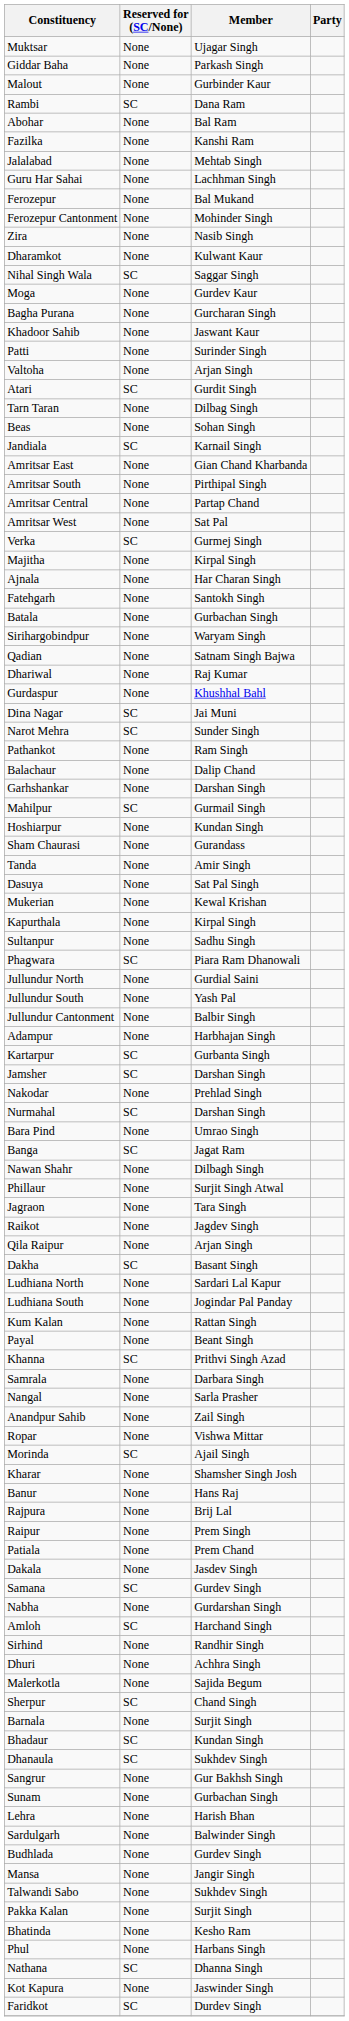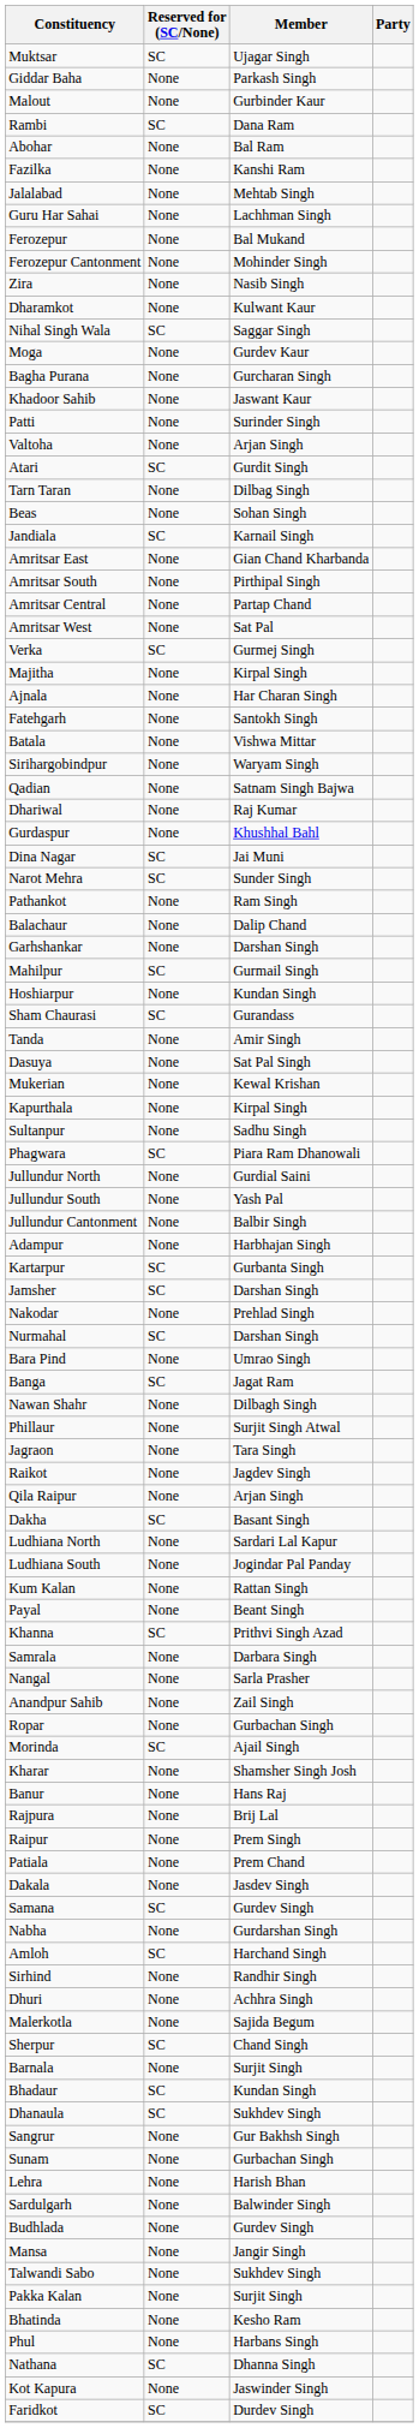 <table class="wikitable sortable">
 <tr>
 <th>Constituency</th>
 <th>Reserved for<br>(<a href='#'>SC</a>/None)</th>
 <th>Member</th>
 <th colspan=2>Party</th>
 </tr>
 <tr>
 <td>Muktsar</td>
-<td>None</td>
+<td>SC</td>
 <td>Ujagar Singh</td>
 <td></td>
 </tr>
 <tr>
 <td>Giddar Baha</td>
 <td>None</td>
 <td>Parkash Singh</td>
 <td></td>
 </tr>
 <tr>
 <td>Malout</td>
 <td>None</td>
 <td>Gurbinder Kaur</td>
 <td></td>
 </tr>
 <tr>
 <td>Rambi</td>
 <td>SC</td>
 <td>Dana Ram</td>
 <td></td>
 </tr>
 <tr>
 <td>Abohar</td>
 <td>None</td>
 <td>Bal Ram</td>
 <td></td>
 </tr>
 <tr>
 <td>Fazilka</td>
 <td>None</td>
 <td>Kanshi Ram</td>
 <td></td>
 </tr>
 <tr>
 <td>Jalalabad</td>
 <td>None</td>
 <td>Mehtab Singh</td>
 <td></td>
 </tr>
 <tr>
 <td>Guru Har Sahai</td>
 <td>None</td>
 <td>Lachhman Singh</td>
 <td></td>
 </tr>
 <tr>
 <td>Ferozepur</td>
 <td>None</td>
 <td>Bal Mukand</td>
 <td></td>
 </tr>
 <tr>
 <td>Ferozepur Cantonment</td>
 <td>None</td>
 <td>Mohinder Singh</td>
 <td></td>
 </tr>
 <tr>
 <td>Zira</td>
 <td>None</td>
 <td>Nasib Singh</td>
 <td></td>
 </tr>
 <tr>
 <td>Dharamkot</td>
 <td>None</td>
 <td>Kulwant Kaur</td>
 <td></td>
 </tr>
 <tr>
 <td>Nihal Singh Wala</td>
 <td>SC</td>
 <td>Saggar Singh</td>
 <td></td>
 </tr>
 <tr>
 <td>Moga</td>
 <td>None</td>
 <td>Gurdev Kaur</td>
 <td></td>
 </tr>
 <tr>
 <td>Bagha Purana</td>
 <td>None</td>
 <td>Gurcharan Singh</td>
 <td></td>
 </tr>
 <tr>
 <td>Khadoor Sahib</td>
 <td>None</td>
 <td>Jaswant Kaur</td>
 <td></td>
 </tr>
 <tr>
 <td>Patti</td>
 <td>None</td>
 <td>Surinder Singh</td>
 <td></td>
 </tr>
 <tr>
 <td>Valtoha</td>
 <td>None</td>
 <td>Arjan Singh</td>
 <td></td>
 </tr>
 <tr>
 <td>Atari</td>
 <td>SC</td>
 <td>Gurdit Singh</td>
 <td></td>
 </tr>
 <tr>
 <td>Tarn Taran</td>
 <td>None</td>
 <td>Dilbag Singh</td>
 <td></td>
 </tr>
 <tr>
 <td>Beas</td>
 <td>None</td>
 <td>Sohan Singh</td>
 <td></td>
 </tr>
 <tr>
 <td>Jandiala</td>
 <td>SC</td>
 <td>Karnail Singh</td>
 <td></td>
 </tr>
 <tr>
 <td>Amritsar East</td>
 <td>None</td>
 <td>Gian Chand Kharbanda</td>
 <td></td>
 </tr>
 <tr>
 <td>Amritsar South</td>
 <td>None</td>
 <td>Pirthipal Singh</td>
 <td></td>
 </tr>
 <tr>
 <td>Amritsar Central</td>
 <td>None</td>
 <td>Partap Chand</td>
 <td></td>
 </tr>
 <tr>
 <td>Amritsar West</td>
 <td>None</td>
 <td>Sat Pal</td>
 <td></td>
 </tr>
 <tr>
 <td>Verka</td>
 <td>SC</td>
 <td>Gurmej Singh</td>
 <td></td>
 </tr>
 <tr>
 <td>Majitha</td>
 <td>None</td>
 <td>Kirpal Singh</td>
 <td></td>
 </tr>
 <tr>
 <td>Ajnala</td>
 <td>None</td>
 <td>Har Charan Singh</td>
 <td></td>
 </tr>
 <tr>
 <td>Fatehgarh</td>
 <td>None</td>
 <td>Santokh Singh</td>
 <td></td>
 </tr>
 <tr>
 <td>Batala</td>
 <td>None</td>
-<td>Gurbachan Singh</td>
+<td>Vishwa Mittar</td>
 <td></td>
 </tr>
 <tr>
 <td>Sirihargobindpur</td>
 <td>None</td>
 <td>Waryam Singh</td>
 <td></td>
 </tr>
 <tr>
 <td>Qadian</td>
 <td>None</td>
 <td>Satnam Singh Bajwa</td>
 <td></td>
 </tr>
 <tr>
 <td>Dhariwal</td>
 <td>None</td>
 <td>Raj Kumar</td>
 <td></td>
 </tr>
 <tr>
 <td>Gurdaspur</td>
 <td>None</td>
 <td><a href='#'>Khushhal Bahl</a></td>
 <td></td>
 </tr>
 <tr>
 <td>Dina Nagar</td>
 <td>SC</td>
 <td>Jai Muni</td>
 <td></td>
 </tr>
 <tr>
 <td>Narot Mehra</td>
 <td>SC</td>
 <td>Sunder Singh</td>
 <td></td>
 </tr>
 <tr>
 <td>Pathankot</td>
 <td>None</td>
 <td>Ram Singh</td>
 <td></td>
 </tr>
 <tr>
 <td>Balachaur</td>
 <td>None</td>
 <td>Dalip Chand</td>
 <td></td>
 </tr>
 <tr>
 <td>Garhshankar</td>
 <td>None</td>
 <td>Darshan Singh</td>
 <td></td>
 </tr>
 <tr>
 <td>Mahilpur</td>
 <td>SC</td>
 <td>Gurmail Singh</td>
 <td></td>
 </tr>
 <tr>
 <td>Hoshiarpur</td>
 <td>None</td>
 <td>Kundan Singh</td>
 <td></td>
 </tr>
 <tr>
 <td>Sham Chaurasi</td>
-<td>None</td>
+<td>SC</td>
 <td>Gurandass</td>
 <td></td>
 </tr>
 <tr>
 <td>Tanda</td>
 <td>None</td>
 <td>Amir Singh</td>
 <td></td>
 </tr>
 <tr>
 <td>Dasuya</td>
 <td>None</td>
 <td>Sat Pal Singh</td>
 <td></td>
 </tr>
 <tr>
 <td>Mukerian</td>
 <td>None</td>
 <td>Kewal Krishan</td>
 <td></td>
 </tr>
 <tr>
 <td>Kapurthala</td>
 <td>None</td>
 <td>Kirpal Singh</td>
 <td></td>
 </tr>
 <tr>
 <td>Sultanpur</td>
 <td>None</td>
 <td>Sadhu Singh</td>
 <td></td>
 </tr>
 <tr>
 <td>Phagwara</td>
 <td>SC</td>
 <td>Piara Ram Dhanowali</td>
 <td></td>
 </tr>
 <tr>
 <td>Jullundur North</td>
 <td>None</td>
 <td>Gurdial Saini</td>
 <td></td>
 </tr>
 <tr>
 <td>Jullundur South</td>
 <td>None</td>
 <td>Yash Pal</td>
 <td></td>
 </tr>
 <tr>
 <td>Jullundur Cantonment</td>
 <td>None</td>
 <td>Balbir Singh</td>
 <td></td>
 </tr>
 <tr>
 <td>Adampur</td>
 <td>None</td>
 <td>Harbhajan Singh</td>
 <td></td>
 </tr>
 <tr>
 <td>Kartarpur</td>
 <td>SC</td>
 <td>Gurbanta Singh</td>
 <td></td>
 </tr>
 <tr>
 <td>Jamsher</td>
 <td>SC</td>
 <td>Darshan Singh</td>
 <td></td>
 </tr>
 <tr>
 <td>Nakodar</td>
 <td>None</td>
 <td>Prehlad Singh</td>
 <td></td>
 </tr>
 <tr>
 <td>Nurmahal</td>
 <td>SC</td>
 <td>Darshan Singh</td>
 <td></td>
 </tr>
 <tr>
 <td>Bara Pind</td>
 <td>None</td>
 <td>Umrao Singh</td>
 <td></td>
 </tr>
 <tr>
 <td>Banga</td>
 <td>SC</td>
 <td>Jagat Ram</td>
 <td></td>
 </tr>
 <tr>
 <td>Nawan Shahr</td>
 <td>None</td>
 <td>Dilbagh Singh</td>
 <td></td>
 </tr>
 <tr>
 <td>Phillaur</td>
 <td>None</td>
 <td>Surjit Singh Atwal</td>
 <td></td>
 </tr>
 <tr>
 <td>Jagraon</td>
 <td>None</td>
 <td>Tara Singh</td>
 <td></td>
 </tr>
 <tr>
 <td>Raikot</td>
 <td>None</td>
 <td>Jagdev Singh</td>
 <td></td>
 </tr>
 <tr>
 <td>Qila Raipur</td>
 <td>None</td>
 <td>Arjan Singh</td>
 <td></td>
 </tr>
 <tr>
 <td>Dakha</td>
 <td>SC</td>
 <td>Basant Singh</td>
 <td></td>
 </tr>
 <tr>
 <td>Ludhiana North</td>
 <td>None</td>
 <td>Sardari Lal Kapur</td>
 <td></td>
 </tr>
 <tr>
 <td>Ludhiana South</td>
 <td>None</td>
 <td>Jogindar Pal Panday</td>
 <td></td>
 </tr>
 <tr>
 <td>Kum Kalan</td>
 <td>None</td>
 <td>Rattan Singh</td>
 <td></td>
 </tr>
 <tr>
 <td>Payal</td>
 <td>None</td>
 <td>Beant Singh</td>
 <td></td>
 </tr>
 <tr>
 <td>Khanna</td>
 <td>SC</td>
 <td>Prithvi Singh Azad</td>
 <td></td>
 </tr>
 <tr>
 <td>Samrala</td>
 <td>None</td>
 <td>Darbara Singh</td>
 <td></td>
 </tr>
 <tr>
 <td>Nangal</td>
 <td>None</td>
 <td>Sarla Prasher</td>
 <td></td>
 </tr>
 <tr>
 <td>Anandpur Sahib</td>
 <td>None</td>
 <td>Zail Singh</td>
 <td></td>
 </tr>
 <tr>
 <td>Ropar</td>
 <td>None</td>
-<td>Vishwa Mittar</td>
+<td>Gurbachan Singh</td>
 <td></td>
 </tr>
 <tr>
 <td>Morinda</td>
 <td>SC</td>
 <td>Ajail Singh</td>
 <td></td>
 </tr>
 <tr>
 <td>Kharar</td>
 <td>None</td>
 <td>Shamsher Singh Josh</td>
 <td></td>
 </tr>
 <tr>
 <td>Banur</td>
 <td>None</td>
 <td>Hans Raj</td>
 <td></td>
 </tr>
 <tr>
 <td>Rajpura</td>
 <td>None</td>
 <td>Brij Lal</td>
 <td></td>
 </tr>
 <tr>
 <td>Raipur</td>
 <td>None</td>
 <td>Prem Singh</td>
 <td></td>
 </tr>
 <tr>
 <td>Patiala</td>
 <td>None</td>
 <td>Prem Chand</td>
 <td></td>
 </tr>
 <tr>
 <td>Dakala</td>
 <td>None</td>
 <td>Jasdev Singh</td>
 <td></td>
 </tr>
 <tr>
 <td>Samana</td>
 <td>SC</td>
 <td>Gurdev Singh</td>
 <td></td>
 </tr>
 <tr>
 <td>Nabha</td>
 <td>None</td>
 <td>Gurdarshan Singh</td>
 <td></td>
 </tr>
 <tr>
 <td>Amloh</td>
 <td>SC</td>
 <td>Harchand Singh</td>
 <td></td>
 </tr>
 <tr>
 <td>Sirhind</td>
 <td>None</td>
 <td>Randhir Singh</td>
 <td></td>
 </tr>
 <tr>
 <td>Dhuri</td>
 <td>None</td>
 <td>Achhra Singh</td>
 <td></td>
 </tr>
 <tr>
 <td>Malerkotla</td>
 <td>None</td>
 <td>Sajida Begum</td>
 <td></td>
 </tr>
 <tr>
 <td>Sherpur</td>
 <td>SC</td>
 <td>Chand Singh</td>
 <td></td>
 </tr>
 <tr>
 <td>Barnala</td>
 <td>None</td>
 <td>Surjit Singh</td>
 <td></td>
 </tr>
 <tr>
 <td>Bhadaur</td>
 <td>SC</td>
 <td>Kundan Singh</td>
 <td></td>
 </tr>
 <tr>
 <td>Dhanaula</td>
 <td>SC</td>
 <td>Sukhdev Singh</td>
 <td></td>
 </tr>
 <tr>
 <td>Sangrur</td>
 <td>None</td>
 <td>Gur Bakhsh Singh</td>
 <td></td>
 </tr>
 <tr>
 <td>Sunam</td>
 <td>None</td>
 <td>Gurbachan Singh</td>
 <td></td>
 </tr>
 <tr>
 <td>Lehra</td>
 <td>None</td>
 <td>Harish Bhan</td>
 <td></td>
 </tr>
 <tr>
 <td>Sardulgarh</td>
 <td>None</td>
 <td>Balwinder Singh</td>
 <td></td>
 </tr>
 <tr>
 <td>Budhlada</td>
 <td>None</td>
 <td>Gurdev Singh</td>
 <td></td>
 </tr>
 <tr>
 <td>Mansa</td>
 <td>None</td>
 <td>Jangir Singh</td>
 <td></td>
 </tr>
 <tr>
 <td>Talwandi Sabo</td>
 <td>None</td>
 <td>Sukhdev Singh</td>
 <td></td>
 </tr>
 <tr>
 <td>Pakka Kalan</td>
 <td>None</td>
 <td>Surjit Singh</td>
 <td></td>
 </tr>
 <tr>
 <td>Bhatinda</td>
 <td>None</td>
 <td>Kesho Ram</td>
 <td></td>
 </tr>
 <tr>
 <td>Phul</td>
 <td>None</td>
 <td>Harbans Singh</td>
 <td></td>
 </tr>
 <tr>
 <td>Nathana</td>
 <td>SC</td>
 <td>Dhanna Singh</td>
 <td></td>
 </tr>
 <tr>
 <td>Kot Kapura</td>
 <td>None</td>
 <td>Jaswinder Singh</td>
 <td></td>
 </tr>
 <tr>
 <td>Faridkot</td>
 <td>SC</td>
 <td>Durdev Singh</td>
 <td></td>
 </tr>
 <tr>
 </tr>
 </table>
